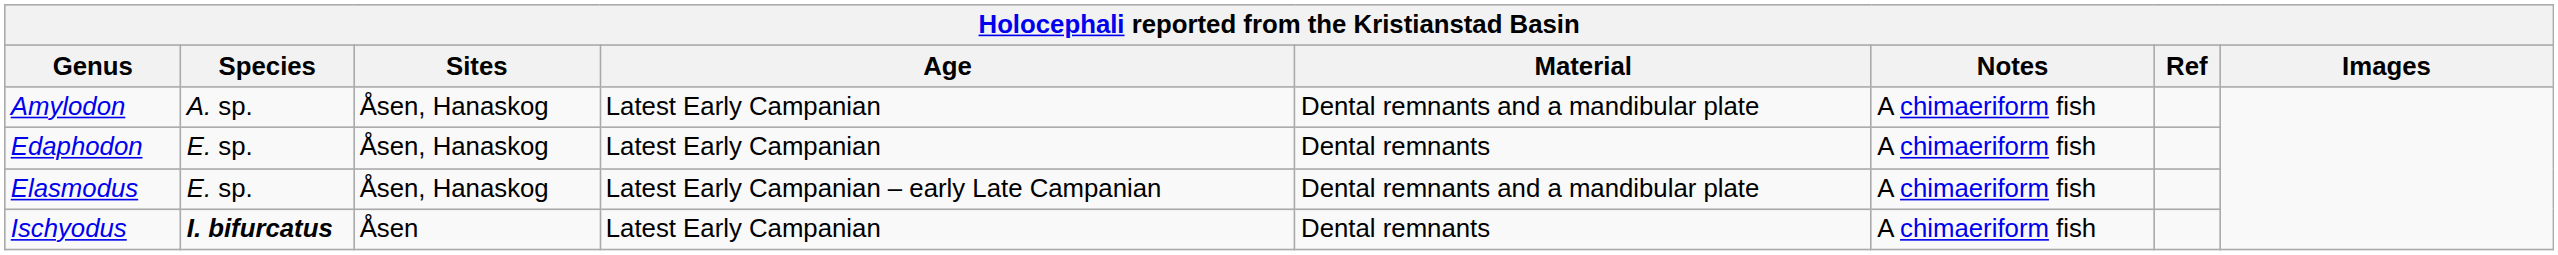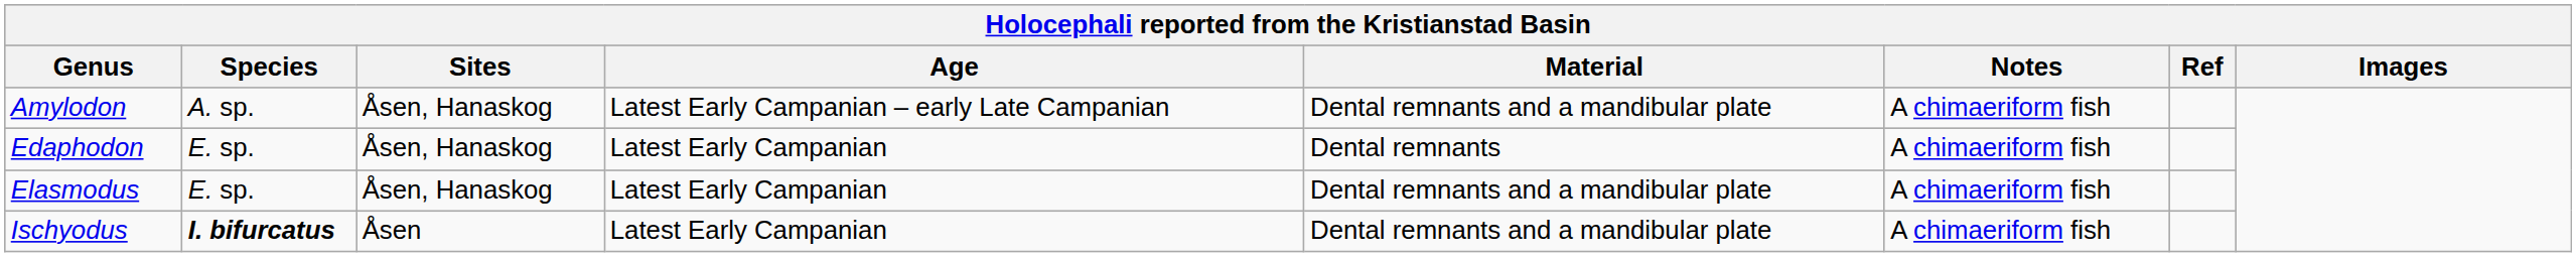 <table class="wikitable sortable mw-collapsible" style="width:100%">
 <tr>
 <th colspan="8" style="text-align:center;"><strong><a href='#'>Holocephali</a> reported from the Kristianstad Basin</strong></th>
 </tr>
 <tr>
 <th>Genus</th>
 <th width="100px">Species</th>
 <th>Sites</th>
 <th>Age</th>
 <th>Material</th>
 <th>Notes</th>
 <th>Ref</th>
 <th width="200px">Images</th>
 </tr>
 <tr>
 <td><em><a href='#'>Amylodon</a></em></td>
 <td><em>A.</em> sp.</td>
 <td>Åsen, Hanaskog</td>
-<td>Latest Early Campanian</td>
+<td>Latest Early Campanian – early Late Campanian</td>
 <td>Dental remnants and a mandibular plate</td>
 <td>A <a href='#'>chimaeriform</a> fish</td>
 <td></td>
 <td rowspan="4"><br></td>
 </tr>
 <tr>
 <td><em><a href='#'>Edaphodon</a></em></td>
 <td><em>E.</em> sp.</td>
 <td>Åsen, Hanaskog</td>
 <td>Latest Early Campanian</td>
 <td>Dental remnants</td>
 <td>A <a href='#'>chimaeriform</a> fish</td>
 <td></td>
 </tr>
 <tr>
 <td><em><a href='#'>Elasmodus</a></em></td>
 <td><em>E.</em> sp.</td>
 <td>Åsen, Hanaskog</td>
-<td>Latest Early Campanian – early Late Campanian</td>
+<td>Latest Early Campanian</td>
 <td>Dental remnants and a mandibular plate</td>
 <td>A <a href='#'>chimaeriform</a> fish</td>
 <td></td>
 </tr>
 <tr>
 <td><em><a href='#'>Ischyodus</a></em></td>
 <td><strong><em>I. bifurcatus</em></strong></td>
 <td>Åsen</td>
 <td>Latest Early Campanian</td>
-<td>Dental remnants</td>
+<td>Dental remnants and a mandibular plate</td>
 <td>A <a href='#'>chimaeriform</a> fish</td>
 <td></td>
 </tr>
 </table>
